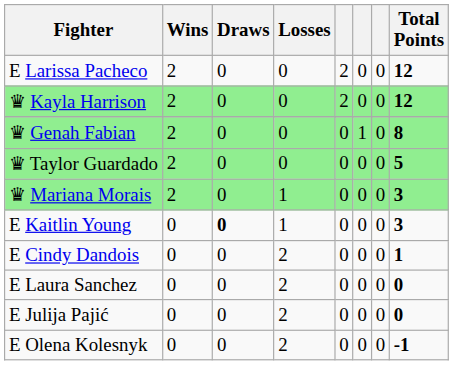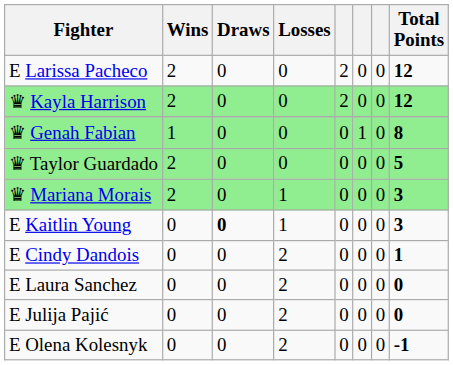 <table class="wikitable sortable">
 <tr>
 <th>Fighter</th>
 <th>Wins</th>
 <th>Draws</th>
 <th>Losses</th>
 <th></th>
 <th></th>
 <th></th>
 <th>Total<br>Points</th>
 </tr>
 <tr>
 <td>E  <a href='#'>Larissa Pacheco</a></td>
 <td>2</td>
 <td>0</td>
 <td>0</td>
 <td>2</td>
 <td>0</td>
 <td>0</td>
 <td><strong>12</strong></td>
 </tr>
 <tr style="background:#90EE90;">
 <td>♛  <a href='#'>Kayla Harrison</a></td>
 <td>2</td>
 <td>0</td>
 <td>0</td>
 <td>2</td>
 <td>0</td>
 <td>0</td>
 <td><strong>12</strong></td>
 </tr>
 <tr>
 </tr>
 <tr style="background:#90EE90;">
 <td>♛  <a href='#'>Genah Fabian</a></td>
-<td>2</td>
+<td>1</td>
 <td>0</td>
 <td>0</td>
 <td>0</td>
 <td>1</td>
 <td>0</td>
 <td><strong>8</strong></td>
 </tr>
 <tr style="background:#90EE90;">
 <td>♛  Taylor Guardado</td>
 <td>2</td>
 <td>0</td>
 <td>0</td>
 <td>0</td>
 <td>0</td>
 <td>0</td>
 <td><strong>5</strong></td>
 </tr>
 <tr style="background:#90EE90;">
 <td>♛  <a href='#'>Mariana Morais</a></td>
 <td>2</td>
 <td>0</td>
 <td>1</td>
 <td>0</td>
 <td>0</td>
 <td>0</td>
 <td><strong>3</strong></td>
 </tr>
 <tr>
 <td>E  <a href='#'>Kaitlin Young</a></td>
 <td>0</td>
 <td><strong>0</strong></td>
 <td>1</td>
 <td>0</td>
 <td>0</td>
 <td>0</td>
 <td><strong>3</strong></td>
 </tr>
 <tr>
 <td>E  <a href='#'>Cindy Dandois</a></td>
 <td>0</td>
 <td>0</td>
 <td>2</td>
 <td>0</td>
 <td>0</td>
 <td>0</td>
 <td><strong>1</strong></td>
 </tr>
 <tr>
 <td>E  Laura Sanchez</td>
 <td>0</td>
 <td>0</td>
 <td>2</td>
 <td>0</td>
 <td>0</td>
 <td>0</td>
 <td><strong>0</strong></td>
 </tr>
 <tr>
 <td>E  Julija Pajić</td>
 <td>0</td>
 <td>0</td>
 <td>2</td>
 <td>0</td>
 <td>0</td>
 <td>0</td>
 <td><strong>0</strong></td>
 </tr>
 <tr>
 <td>E  Olena Kolesnyk</td>
 <td>0</td>
 <td>0</td>
 <td>2</td>
 <td>0</td>
 <td>0</td>
 <td>0</td>
 <td><strong>-1</strong></td>
 </tr>
 </table>
